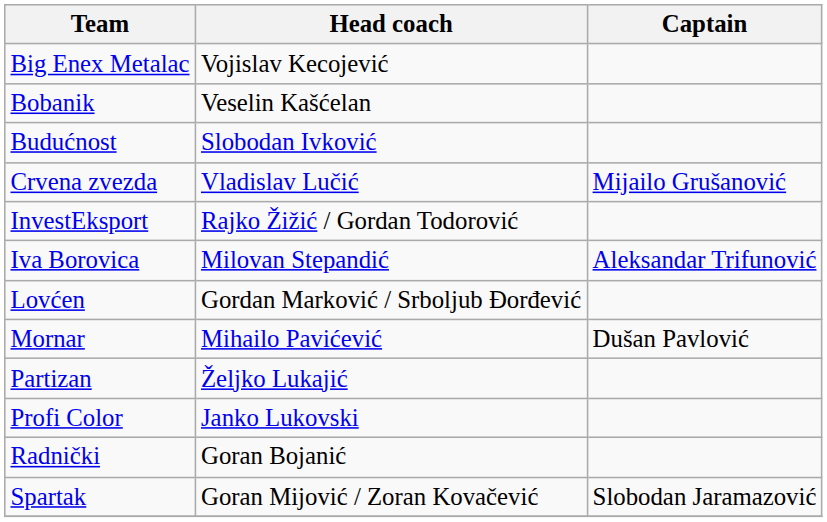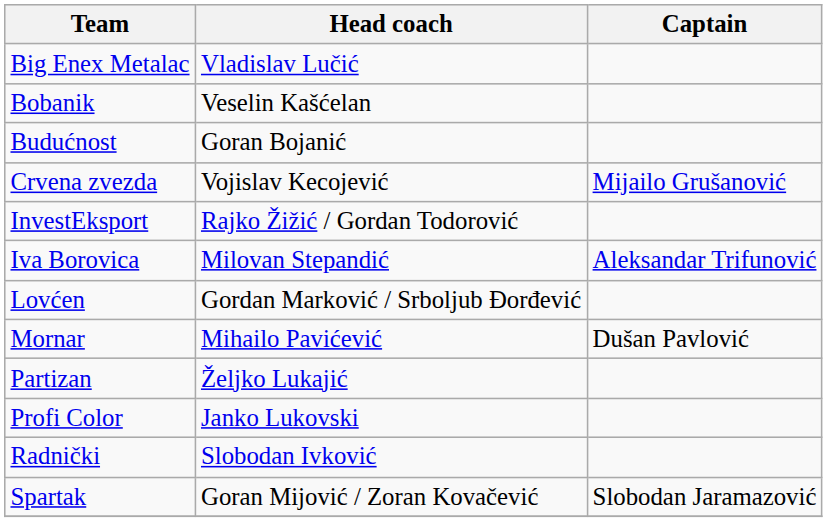 <table class="wikitable">
 <tr>
 <th>Team</th>
 <th>Head coach</th>
 <th>Captain</th>
 </tr>
 <tr>
 <td><a href='#'>Big Enex Metalac</a></td>
-<td> Vojislav Kecojević</td>
+<td> <a href='#'>Vladislav Lučić</a></td>
 <td></td>
 </tr>
 <tr>
 <td><a href='#'>Bobanik</a></td>
 <td> Veselin Kašćelan</td>
 <td></td>
 </tr>
 <tr>
 <td><a href='#'>Budućnost</a></td>
-<td> <a href='#'>Slobodan Ivković</a></td>
+<td> Goran Bojanić</td>
 <td></td>
 </tr>
 <tr>
 <td><a href='#'>Crvena zvezda</a></td>
-<td> <a href='#'>Vladislav Lučić</a></td>
+<td> Vojislav Kecojević</td>
 <td> <a href='#'>Mijailo Grušanović</a></td>
 </tr>
 <tr>
 <td><a href='#'>InvestEksport</a></td>
 <td> <a href='#'>Rajko Žižić</a> /  Gordan Todorović</td>
 <td></td>
 </tr>
 <tr>
 <td><a href='#'>Iva Borovica</a></td>
 <td> <a href='#'>Milovan Stepandić</a></td>
 <td> <a href='#'>Aleksandar Trifunović</a></td>
 </tr>
 <tr>
 <td><a href='#'>Lovćen</a></td>
 <td> Gordan Marković /  Srboljub Đorđević</td>
 <td></td>
 </tr>
 <tr>
 <td><a href='#'>Mornar</a></td>
 <td> <a href='#'>Mihailo Pavićević</a></td>
 <td> Dušan Pavlović</td>
 </tr>
 <tr>
 <td><a href='#'>Partizan</a></td>
 <td> <a href='#'>Željko Lukajić</a></td>
 <td></td>
 </tr>
 <tr>
 <td><a href='#'>Profi Color</a></td>
 <td> <a href='#'>Janko Lukovski</a></td>
 <td></td>
 </tr>
 <tr>
 <td><a href='#'>Radnički</a></td>
-<td> Goran Bojanić</td>
+<td> <a href='#'>Slobodan Ivković</a></td>
 <td></td>
 </tr>
 <tr>
 <td><a href='#'>Spartak</a></td>
 <td> Goran Mijović /  Zoran Kovačević</td>
 <td> Slobodan Jaramazović</td>
 </tr>
 <tr>
 </tr>
 </table>
